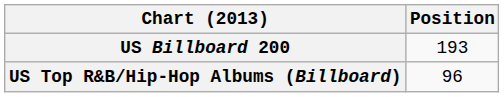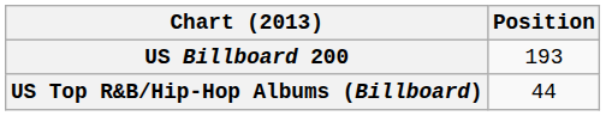 <table class="wikitable plainrowheaders" style="text-align:center">
 <tr>
 <th scope="col">Chart (2013)</th>
 <th scope="col">Position</th>
 </tr>
 <tr>
 <th scope="row">US <em>Billboard</em> 200</th>
 <td>193</td>
 </tr>
 <tr>
 <th scope="row">US Top R&B/Hip-Hop Albums (<em>Billboard</em>)</th>
-<td>96</td>
+<td>44</td>
 </tr>
 </table>
